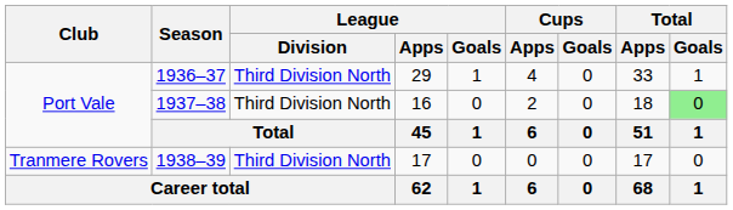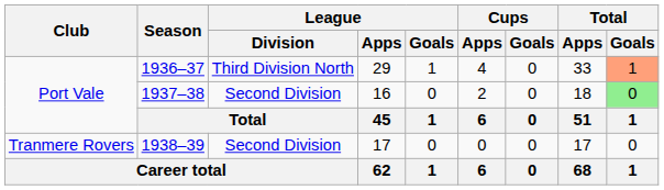 <table class="wikitable" style="text-align: center;">
 <tr>
 <th rowspan="2">Club</th>
 <th rowspan="2">Season</th>
 <th colspan="3">League</th>
 <th colspan="2">Cups</th>
 <th colspan="2">Total</th>
 </tr>
 <tr>
 <th>Division</th>
 <th>Apps</th>
 <th>Goals</th>
 <th>Apps</th>
 <th>Goals</th>
 <th>Apps</th>
 <th>Goals</th>
 </tr>
 <tr>
 <td rowspan="3"><a href='#'>Port Vale</a></td>
 <td><a href='#'>1936–37</a></td>
 <td><a href='#'>Third Division North</a></td>
 <td>29</td>
 <td>1</td>
 <td>4</td>
 <td>0</td>
 <td>33</td>
-<td>1</td>
+<td style="background: lightsalmon;">1</td>
 </tr>
 <tr>
 <td><a href='#'>1937–38</a></td>
-<td>Third Division North</td>
+<td><a href='#'>Second Division</a></td>
 <td>16</td>
 <td>0</td>
 <td>2</td>
 <td>0</td>
 <td>18</td>
 <td style="background: lightgreen;">0</td>
 </tr>
 <tr>
 <th colspan="2">Total</th>
 <th>45</th>
 <th>1</th>
 <th>6</th>
 <th>0</th>
 <th>51</th>
 <th>1</th>
 </tr>
 <tr>
 <td><a href='#'>Tranmere Rovers</a></td>
 <td><a href='#'>1938–39</a></td>
-<td><a href='#'>Third Division North</a></td>
+<td><a href='#'>Second Division</a></td>
 <td>17</td>
 <td>0</td>
 <td>0</td>
 <td>0</td>
 <td>17</td>
 <td>0</td>
 </tr>
 <tr>
 <th colspan="3">Career total</th>
 <th>62</th>
 <th>1</th>
 <th>6</th>
 <th>0</th>
 <th>68</th>
 <th>1</th>
 </tr>
 </table>
